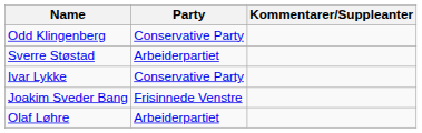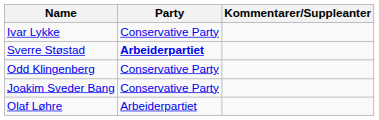 <table class="wikitable">
 <tr>
 <th>Name</th>
 <th>Party</th>
 <th>Kommentarer/Suppleanter</th>
 </tr>
 <tr>
+<td><a href='#'>Ivar Lykke</a></td>
+<td><a href='#'>Conservative Party</a></td>
+<td></td>
+</tr>
+<tr>
+<td><a href='#'>Sverre Støstad</a></td>
+<td><strong><a href='#'>Arbeiderpartiet</a></strong></td>
+<td></td>
+</tr>
+<tr>
 <td><a href='#'>Odd Klingenberg</a></td>
 <td><a href='#'>Conservative Party</a></td>
 <td></td>
 </tr>
 <tr>
-<td><a href='#'>Sverre Støstad</a></td>
-<td><a href='#'>Arbeiderpartiet</a></td>
-<td></td>
-</tr>
-<tr>
-<td><a href='#'>Ivar Lykke</a></td>
+<td><a href='#'>Joakim Sveder Bang</a></td>
 <td><a href='#'>Conservative Party</a></td>
-<td></td>
-</tr>
-<tr>
-<td><a href='#'>Joakim Sveder Bang</a></td>
-<td><a href='#'>Frisinnede Venstre</a></td>
 <td></td>
 </tr>
 <tr>
 <td><a href='#'>Olaf Løhre</a></td>
 <td><a href='#'>Arbeiderpartiet</a></td>
 <td></td>
 </tr>
 </table>
